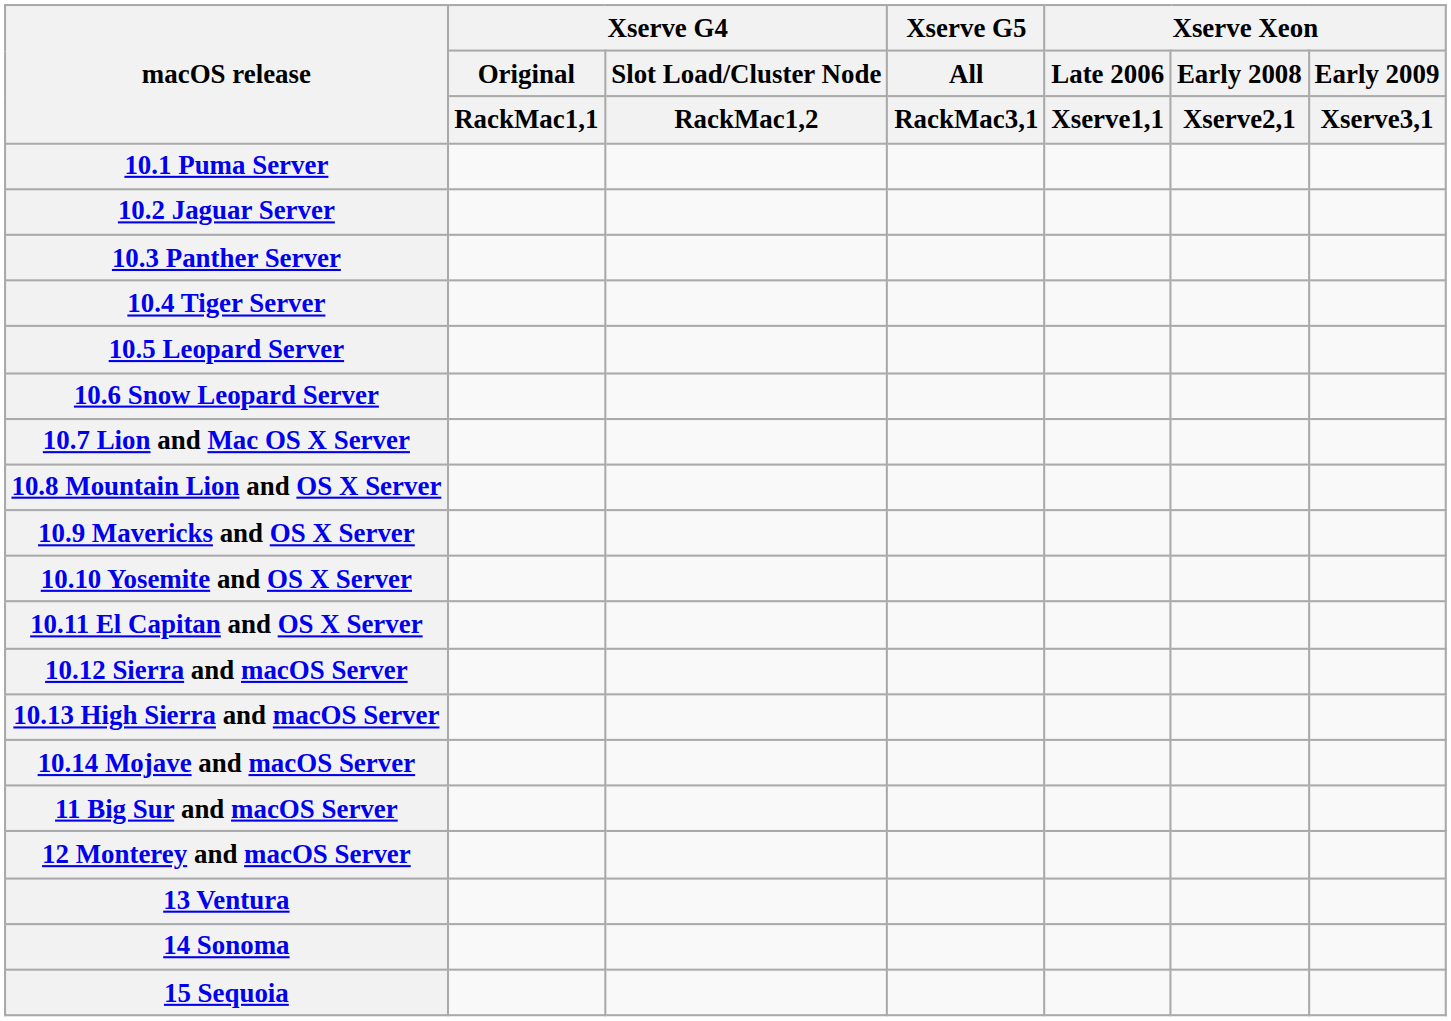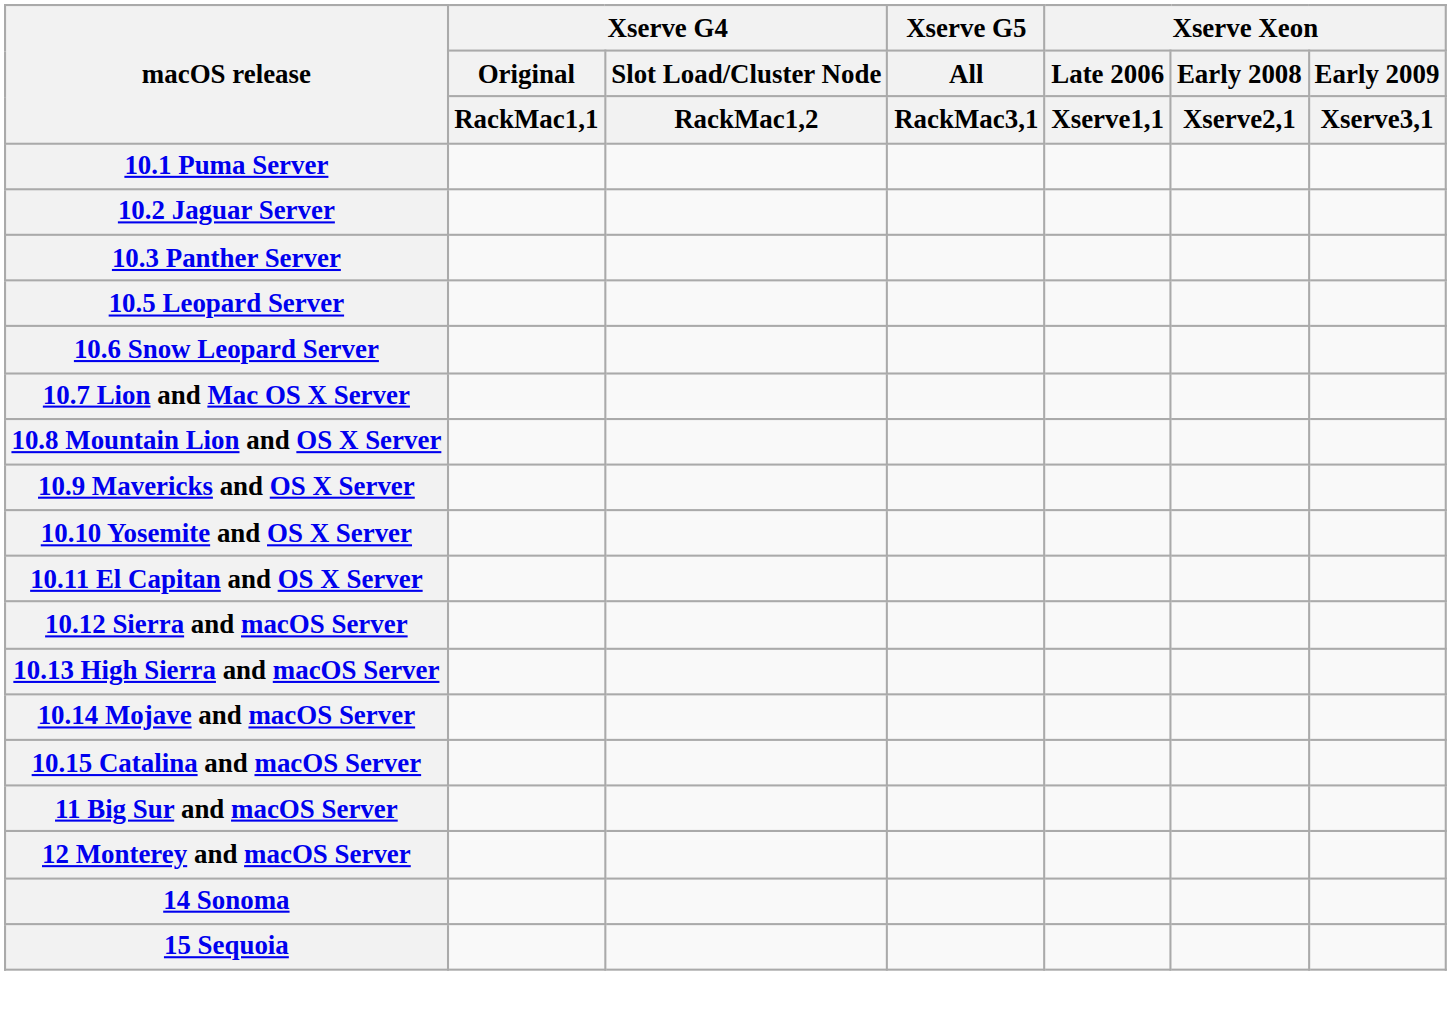 <table class="wikitable" style="font-size:small">
 <tr>
 <th rowspan="3">macOS release</th>
 <th colspan="2">Xserve G4</th>
 <th>Xserve G5</th>
 <th colspan="3">Xserve Xeon</th>
 </tr>
 <tr>
 <th colspan="1">Original</th>
 <th>Slot Load/Cluster Node</th>
 <th>All</th>
 <th colspan="1">Late 2006</th>
 <th colspan="1">Early 2008</th>
 <th colspan="1">Early 2009</th>
 </tr>
 <tr>
 <th colspan="1">RackMac1,1</th>
 <th>RackMac1,2</th>
 <th>RackMac3,1</th>
 <th colspan="1">Xserve1,1</th>
 <th colspan="1">Xserve2,1</th>
 <th colspan="1">Xserve3,1</th>
 </tr>
 <tr>
 <th><a href='#'>10.1 Puma Server</a></th>
 <td></td>
 <td></td>
 <td></td>
 <td></td>
 <td></td>
 <td></td>
 </tr>
 <tr>
 <th><a href='#'>10.2 Jaguar Server</a></th>
 <td></td>
 <td></td>
 <td></td>
 <td></td>
 <td></td>
 <td></td>
 </tr>
 <tr>
 <th><a href='#'>10.3 Panther Server</a></th>
-<td></td>
-<td></td>
-<td></td>
-<td></td>
-<td></td>
-<td></td>
-</tr>
-<tr>
-<th><a href='#'>10.4 Tiger Server</a></th>
 <td></td>
 <td></td>
 <td></td>
 <td></td>
 <td></td>
 <td></td>
 </tr>
 <tr>
 <th><a href='#'>10.5 Leopard Server</a></th>
 <td></td>
 <td></td>
 <td></td>
 <td></td>
 <td></td>
 <td></td>
 </tr>
 <tr>
 <th><a href='#'>10.6 Snow Leopard Server</a></th>
 <td></td>
 <td></td>
 <td></td>
 <td></td>
 <td></td>
 <td></td>
 </tr>
 <tr>
 <th><a href='#'>10.7 Lion</a> and <a href='#'>Mac OS X Server</a></th>
 <td></td>
 <td></td>
 <td></td>
 <td></td>
 <td></td>
 <td></td>
 </tr>
 <tr>
 <th><a href='#'>10.8 Mountain Lion</a> and <a href='#'>OS X Server</a></th>
 <td></td>
 <td></td>
 <td></td>
 <td></td>
 <td></td>
 <td></td>
 </tr>
 <tr>
 <th><a href='#'>10.9 Mavericks</a> and <a href='#'>OS X Server</a></th>
 <td></td>
 <td></td>
 <td></td>
 <td></td>
 <td></td>
 <td></td>
 </tr>
 <tr>
 <th><a href='#'>10.10 Yosemite</a> and <a href='#'>OS X Server</a></th>
 <td></td>
 <td></td>
 <td></td>
 <td></td>
 <td></td>
 <td></td>
 </tr>
 <tr>
 <th><a href='#'>10.11 El Capitan</a> and <a href='#'>OS X Server</a></th>
 <td></td>
 <td></td>
 <td></td>
 <td></td>
 <td></td>
 <td></td>
 </tr>
 <tr>
 <th><a href='#'>10.12 Sierra</a> and <a href='#'>macOS Server</a></th>
 <td></td>
 <td></td>
 <td></td>
 <td></td>
 <td></td>
 <td></td>
 </tr>
 <tr>
 <th><a href='#'>10.13 High Sierra</a> and <a href='#'>macOS Server</a></th>
 <td></td>
 <td></td>
 <td></td>
 <td></td>
 <td></td>
 <td></td>
 </tr>
 <tr>
 <th><a href='#'>10.14 Mojave</a> and <a href='#'>macOS Server</a></th>
 <td></td>
 <td></td>
 <td></td>
 <td></td>
 <td></td>
 <td></td>
 </tr>
 <tr>
+<th><a href='#'>10.15 Catalina</a> and <a href='#'>macOS Server</a></th>
+<td></td>
+<td></td>
+<td></td>
+<td></td>
+<td></td>
+<td></td>
+</tr>
+<tr>
 <th><a href='#'>11 Big Sur</a> and <a href='#'>macOS Server</a></th>
 <td></td>
 <td></td>
 <td></td>
 <td></td>
 <td></td>
 <td></td>
 </tr>
 <tr>
 <th><a href='#'>12 Monterey</a> and <a href='#'>macOS Server</a></th>
-<td></td>
-<td></td>
-<td></td>
-<td></td>
-<td></td>
-<td></td>
-</tr>
-<tr>
-<th><a href='#'>13 Ventura</a></th>
 <td></td>
 <td></td>
 <td></td>
 <td></td>
 <td></td>
 <td></td>
 </tr>
 <tr>
 <th><a href='#'>14 Sonoma</a></th>
 <td></td>
 <td></td>
 <td></td>
 <td></td>
 <td></td>
 <td></td>
 </tr>
 <tr>
 <th><a href='#'>15 Sequoia</a></th>
 <td></td>
 <td></td>
 <td></td>
 <td></td>
 <td></td>
 <td></td>
 </tr>
 </table>
